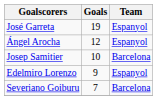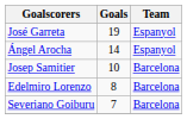 <table class="wikitable sortable" class="wikitable">
 <tr style="background:#ccc; text-align:center;">
 <th>Goalscorers</th>
 <th>Goals</th>
 <th>Team</th>
 </tr>
 <tr>
 <td> <a href='#'>José Garreta</a></td>
 <td style="text-align:center;">19</td>
 <td><a href='#'>Espanyol</a></td>
 </tr>
 <tr>
 <td> <a href='#'>Ángel Arocha</a></td>
-<td style="text-align:center;">12</td>
+<td style="text-align:center;">14</td>
 <td><a href='#'>Espanyol</a></td>
 </tr>
 <tr>
 <td> <a href='#'>Josep Samitier</a></td>
 <td style="text-align:center;">10</td>
 <td><a href='#'>Barcelona</a></td>
 </tr>
 <tr>
 <td> <a href='#'>Edelmiro Lorenzo</a></td>
-<td style="text-align:center;">9</td>
-<td><a href='#'>Espanyol</a></td>
+<td style="text-align:center;">8</td>
+<td><a href='#'>Barcelona</a></td>
 </tr>
 <tr>
 <td> <a href='#'>Severiano Goiburu</a></td>
 <td style="text-align:center;">7</td>
 <td><a href='#'>Barcelona</a></td>
 </tr>
 <tr>
 </tr>
 </table>
